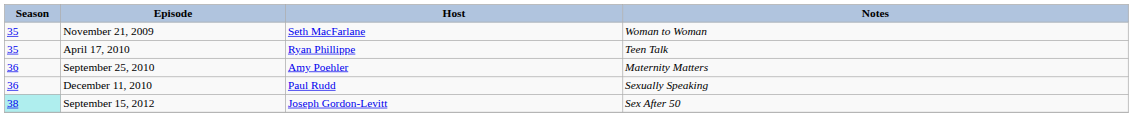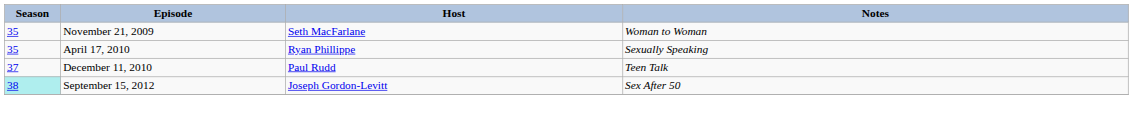 <table class="wikitable" style="width:100%;">
 <tr>
 <th style="background:#B0C4DE;" width="5%">Season</th>
 <th style="background:#B0C4DE;" width="20%">Episode</th>
 <th style="background:#B0C4DE;" width="30%">Host</th>
 <th style="background:#B0C4DE;" width="45%">Notes</th>
 </tr>
 <tr>
 <td><a href='#'>35</a></td>
 <td>November 21, 2009</td>
 <td><a href='#'>Seth MacFarlane</a></td>
 <td><em>Woman to Woman</em></td>
 </tr>
 <tr>
 <td><a href='#'>35</a></td>
 <td>April 17, 2010</td>
 <td><a href='#'>Ryan Phillippe</a></td>
-<td><em>Teen Talk</em></td>
+<td><em>Sexually Speaking</em></td>
 </tr>
 <tr>
-<td><a href='#'>36</a></td>
-<td>September 25, 2010</td>
-<td><a href='#'>Amy Poehler</a></td>
-<td><em>Maternity Matters</em></td>
-</tr>
-<tr>
-<td><a href='#'>36</a></td>
+<td><a href='#'>37</a></td>
 <td>December 11, 2010</td>
 <td><a href='#'>Paul Rudd</a></td>
-<td><em>Sexually Speaking</em></td>
+<td><em>Teen Talk</em></td>
 </tr>
 <tr>
 <td style="background: paleturquoise;"><a href='#'>38</a></td>
 <td>September 15, 2012</td>
 <td><a href='#'>Joseph Gordon-Levitt</a></td>
 <td><em>Sex After 50</em></td>
 </tr>
 <tr>
 </tr>
 </table>
